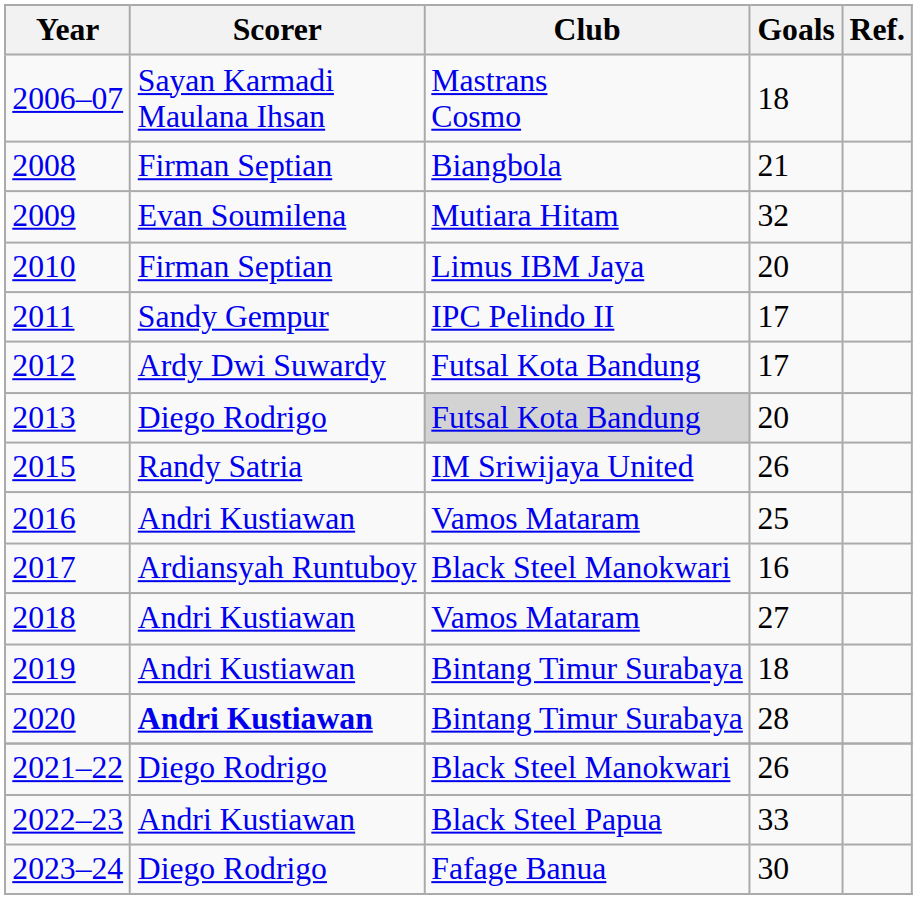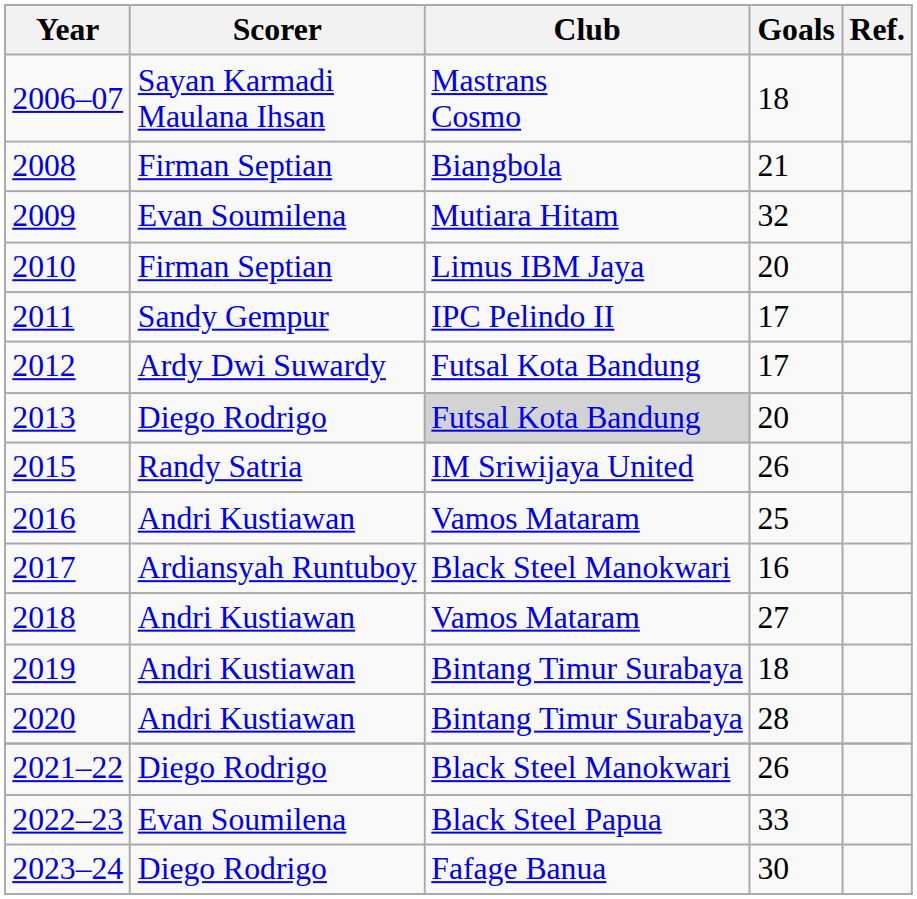 <table class="wikitable">
 <tr>
 <th>Year</th>
 <th>Scorer</th>
 <th>Club</th>
 <th>Goals</th>
 <th>Ref.</th>
 </tr>
 <tr>
 <td><a href='#'>2006–07</a></td>
 <td> <a href='#'>Sayan Karmadi</a> <br>  <a href='#'>Maulana Ihsan</a></td>
 <td><a href='#'>Mastrans</a> <br> <a href='#'>Cosmo</a></td>
 <td>18</td>
 <td></td>
 </tr>
 <tr>
 <td><a href='#'>2008</a></td>
 <td> <a href='#'>Firman Septian</a></td>
 <td><a href='#'>Biangbola</a></td>
 <td>21</td>
 <td></td>
 </tr>
 <tr>
 <td><a href='#'>2009</a></td>
 <td> <a href='#'>Evan Soumilena</a></td>
 <td><a href='#'>Mutiara Hitam</a></td>
 <td>32</td>
 <td></td>
 </tr>
 <tr>
 <td><a href='#'>2010</a></td>
 <td> <a href='#'>Firman Septian</a></td>
 <td><a href='#'>Limus IBM Jaya</a></td>
 <td>20</td>
 <td></td>
 </tr>
 <tr>
 <td><a href='#'>2011</a></td>
 <td> <a href='#'>Sandy Gempur</a></td>
 <td><a href='#'>IPC Pelindo II</a></td>
 <td>17</td>
 <td></td>
 </tr>
 <tr>
 <td><a href='#'>2012</a></td>
 <td> <a href='#'>Ardy Dwi Suwardy</a></td>
 <td><a href='#'>Futsal Kota Bandung</a></td>
 <td>17</td>
 <td></td>
 </tr>
 <tr>
 <td><a href='#'>2013</a></td>
 <td> <a href='#'>Diego Rodrigo</a></td>
 <td style="background: lightgrey;"><a href='#'>Futsal Kota Bandung</a></td>
 <td>20</td>
 <td></td>
 </tr>
 <tr>
 <td><a href='#'>2015</a></td>
 <td> <a href='#'>Randy Satria</a></td>
 <td><a href='#'>IM Sriwijaya United</a></td>
 <td>26</td>
 <td></td>
 </tr>
 <tr>
 <td><a href='#'>2016</a></td>
 <td> <a href='#'>Andri Kustiawan</a></td>
 <td><a href='#'>Vamos Mataram</a></td>
 <td>25</td>
 <td></td>
 </tr>
 <tr>
 <td><a href='#'>2017</a></td>
 <td> <a href='#'>Ardiansyah Runtuboy</a></td>
 <td><a href='#'>Black Steel Manokwari</a></td>
 <td>16</td>
 <td></td>
 </tr>
 <tr>
 <td><a href='#'>2018</a></td>
 <td> <a href='#'>Andri Kustiawan</a></td>
 <td><a href='#'>Vamos Mataram</a></td>
 <td>27</td>
 <td></td>
 </tr>
 <tr>
 <td><a href='#'>2019</a></td>
 <td> <a href='#'>Andri Kustiawan</a></td>
 <td><a href='#'>Bintang Timur Surabaya</a></td>
 <td>18</td>
 <td></td>
 </tr>
 <tr>
 <td><a href='#'>2020</a></td>
-<td><strong> <a href='#'>Andri Kustiawan</a></strong></td>
+<td> <a href='#'>Andri Kustiawan</a></td>
 <td><a href='#'>Bintang Timur Surabaya</a></td>
 <td>28</td>
 <td></td>
 </tr>
 <tr>
 </tr>
 <tr>
 <td><a href='#'>2021–22</a></td>
 <td> <a href='#'>Diego Rodrigo</a></td>
 <td><a href='#'>Black Steel Manokwari</a></td>
 <td>26</td>
 <td></td>
 </tr>
 <tr>
 <td><a href='#'>2022–23</a></td>
-<td> <a href='#'>Andri Kustiawan</a></td>
+<td> <a href='#'>Evan Soumilena</a></td>
 <td><a href='#'>Black Steel Papua</a></td>
 <td>33</td>
 <td></td>
 </tr>
 <tr>
 <td><a href='#'>2023–24</a></td>
 <td> <a href='#'>Diego Rodrigo</a></td>
 <td><a href='#'>Fafage Banua</a></td>
 <td>30</td>
 <td></td>
 </tr>
 </table>
